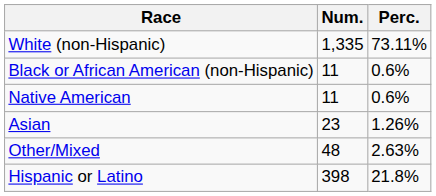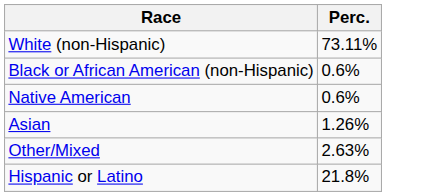 <table class="wikitable">
 <tr>
 <th>Race</th>
-<th>Num.</th>
 <th>Perc.</th>
 </tr>
 <tr>
 <td><a href='#'>White</a> (non-Hispanic)</td>
-<td>1,335</td>
 <td>73.11%</td>
 </tr>
 <tr>
 <td><a href='#'>Black or African American</a> (non-Hispanic)</td>
-<td>11</td>
 <td>0.6%</td>
 </tr>
 <tr>
 <td><a href='#'>Native American</a></td>
-<td>11</td>
 <td>0.6%</td>
 </tr>
 <tr>
 <td><a href='#'>Asian</a></td>
-<td>23</td>
 <td>1.26%</td>
 </tr>
 <tr>
 <td><a href='#'>Other/Mixed</a></td>
-<td>48</td>
 <td>2.63%</td>
 </tr>
 <tr>
 <td><a href='#'>Hispanic</a> or <a href='#'>Latino</a></td>
-<td>398</td>
 <td>21.8%</td>
 </tr>
 </table>
